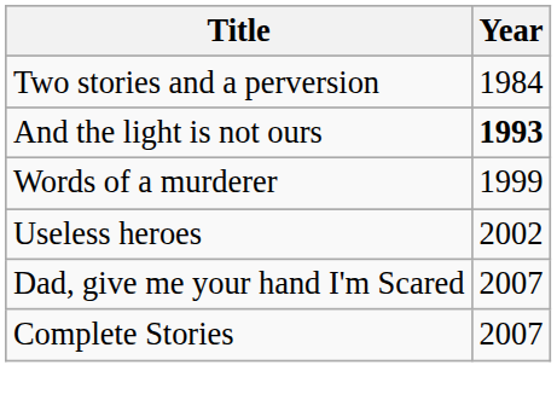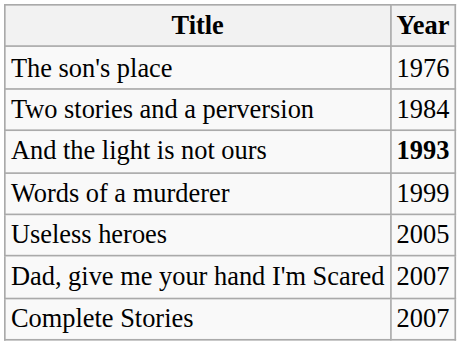 <table class="wikitable">
 <tr>
 <th>Title</th>
 <th>Year</th>
+</tr>
+<tr>
+<td>The son's place</td>
+<td>1976</td>
 </tr>
 <tr>
 <td>Two stories and a perversion</td>
 <td>1984</td>
 </tr>
 <tr>
 <td>And the light is not ours</td>
 <td><strong>1993</strong></td>
 </tr>
 <tr>
 <td>Words of a murderer</td>
 <td>1999</td>
 </tr>
 <tr>
 <td>Useless heroes</td>
-<td>2002</td>
+<td>2005</td>
 </tr>
 <tr>
 <td>Dad, give me your hand I'm Scared</td>
 <td>2007</td>
 </tr>
 <tr>
 <td>Complete Stories</td>
 <td>2007</td>
 </tr>
 </table>
